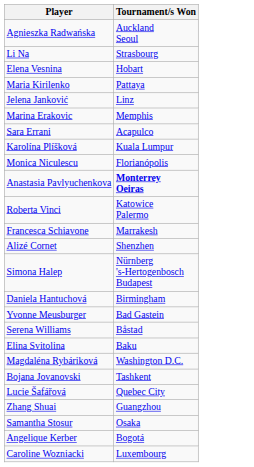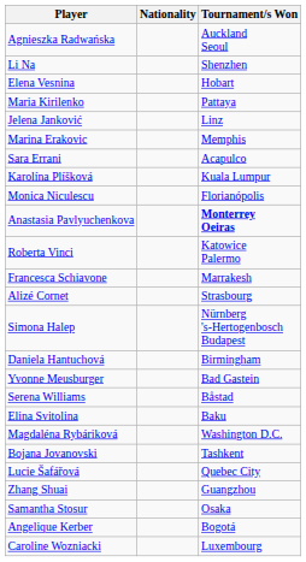 <table class="sortable wikitable collapsible collapsed">
 <tr>
 <th>Player</th>
+<th>Nationality</th>
 <th>Tournament/s Won</th>
 </tr>
 <tr>
 <td><a href='#'>Agnieszka Radwańska</a></td>
+<td></td>
 <td> <a href='#'>Auckland</a> <br>  <a href='#'>Seoul</a></td>
 </tr>
 <tr>
 <td><a href='#'>Li Na</a></td>
-<td> <a href='#'>Strasbourg</a></td>
+<td></td>
+<td> <a href='#'>Shenzhen</a></td>
 </tr>
 <tr>
 <td><a href='#'>Elena Vesnina</a></td>
+<td></td>
 <td> <a href='#'>Hobart</a></td>
 </tr>
 <tr>
 <td><a href='#'>Maria Kirilenko</a></td>
+<td></td>
 <td> <a href='#'>Pattaya</a></td>
 </tr>
 <tr>
 <td><a href='#'>Jelena Janković</a></td>
+<td></td>
 <td> <a href='#'>Linz</a></td>
 </tr>
 <tr>
 <td><a href='#'>Marina Erakovic</a></td>
+<td></td>
 <td> <a href='#'>Memphis</a></td>
 </tr>
 <tr>
 <td><a href='#'>Sara Errani</a></td>
+<td></td>
 <td> <a href='#'>Acapulco</a></td>
 </tr>
 <tr>
 <td><a href='#'>Karolína Plíšková</a></td>
+<td></td>
 <td> <a href='#'>Kuala Lumpur</a></td>
 </tr>
 <tr>
 <td><a href='#'>Monica Niculescu</a></td>
+<td></td>
 <td> <a href='#'>Florianópolis</a></td>
 </tr>
 <tr>
 <td><a href='#'>Anastasia Pavlyuchenkova</a></td>
+<td></td>
 <td><strong> <a href='#'>Monterrey</a> <br>  <a href='#'>Oeiras</a></strong></td>
 </tr>
 <tr>
 <td><a href='#'>Roberta Vinci</a></td>
+<td></td>
 <td> <a href='#'>Katowice</a> <br>  <a href='#'>Palermo</a></td>
 </tr>
 <tr>
 <td><a href='#'>Francesca Schiavone</a></td>
+<td></td>
 <td> <a href='#'>Marrakesh</a></td>
 </tr>
 <tr>
 <td><a href='#'>Alizé Cornet</a></td>
-<td> <a href='#'>Shenzhen</a></td>
+<td></td>
+<td> <a href='#'>Strasbourg</a></td>
 </tr>
 <tr>
 <td><a href='#'>Simona Halep</a></td>
+<td></td>
 <td> <a href='#'>Nürnberg</a> <br>  <a href='#'>'s-Hertogenbosch</a> <br>  <a href='#'>Budapest</a></td>
 </tr>
 <tr>
 <td><a href='#'>Daniela Hantuchová</a></td>
+<td></td>
 <td> <a href='#'>Birmingham</a></td>
 </tr>
 <tr>
 <td><a href='#'>Yvonne Meusburger</a></td>
+<td></td>
 <td> <a href='#'>Bad Gastein</a></td>
 </tr>
 <tr>
 <td><a href='#'>Serena Williams</a></td>
+<td></td>
 <td> <a href='#'>Båstad</a></td>
 </tr>
 <tr>
 <td><a href='#'>Elina Svitolina</a></td>
+<td></td>
 <td> <a href='#'>Baku</a></td>
 </tr>
 <tr>
 <td><a href='#'>Magdaléna Rybáriková</a></td>
+<td></td>
 <td> <a href='#'>Washington D.C.</a></td>
 </tr>
 <tr>
 <td><a href='#'>Bojana Jovanovski</a></td>
+<td></td>
 <td> <a href='#'>Tashkent</a></td>
 </tr>
 <tr>
 <td><a href='#'>Lucie Šafářová</a></td>
+<td></td>
 <td> <a href='#'>Quebec City</a></td>
 </tr>
 <tr>
 <td><a href='#'>Zhang Shuai</a></td>
+<td></td>
 <td> <a href='#'>Guangzhou</a></td>
 </tr>
 <tr>
 <td><a href='#'>Samantha Stosur</a></td>
+<td></td>
 <td> <a href='#'>Osaka</a></td>
 </tr>
 <tr>
 <td><a href='#'>Angelique Kerber</a></td>
+<td></td>
 <td> <a href='#'>Bogotá</a></td>
 </tr>
 <tr>
 <td><a href='#'>Caroline Wozniacki</a></td>
+<td></td>
 <td> <a href='#'>Luxembourg</a></td>
 </tr>
 </table>
